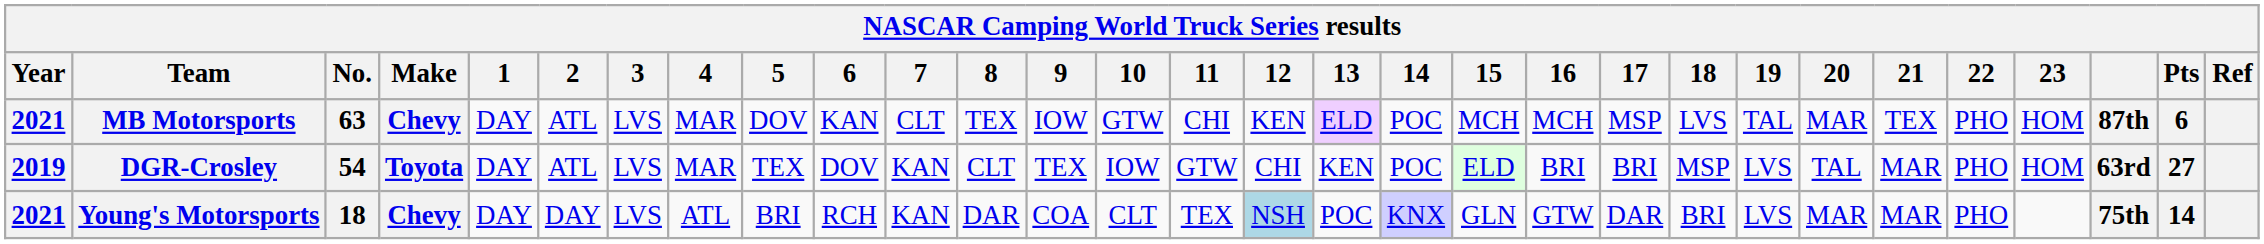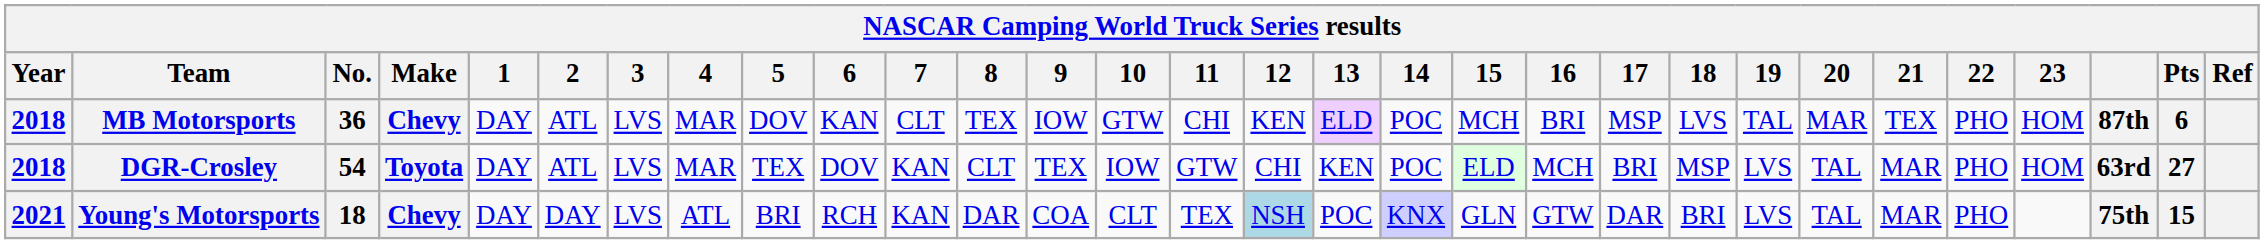 <table class="wikitable" style="text-align:center; font-size:75%">
 <tr>
 <th colspan=30><a href='#'>NASCAR Camping World Truck Series</a> results</th>
 </tr>
 <tr>
 <th>Year</th>
 <th>Team</th>
 <th>No.</th>
 <th>Make</th>
 <th>1</th>
 <th>2</th>
 <th>3</th>
 <th>4</th>
 <th>5</th>
 <th>6</th>
 <th>7</th>
 <th>8</th>
 <th>9</th>
 <th>10</th>
 <th>11</th>
 <th>12</th>
 <th>13</th>
 <th>14</th>
 <th>15</th>
 <th>16</th>
 <th>17</th>
 <th>18</th>
 <th>19</th>
 <th>20</th>
 <th>21</th>
 <th>22</th>
 <th>23</th>
 <th></th>
 <th>Pts</th>
 <th>Ref</th>
 </tr>
 <tr>
-<th><a href='#'>2021</a></th>
+<th><a href='#'>2018</a></th>
 <th><a href='#'>MB Motorsports</a></th>
-<th>63</th>
+<th>36</th>
 <th><a href='#'>Chevy</a></th>
 <td><a href='#'>DAY</a></td>
 <td><a href='#'>ATL</a></td>
 <td><a href='#'>LVS</a></td>
 <td><a href='#'>MAR</a></td>
 <td><a href='#'>DOV</a></td>
 <td><a href='#'>KAN</a></td>
 <td><a href='#'>CLT</a></td>
 <td><a href='#'>TEX</a></td>
 <td><a href='#'>IOW</a></td>
 <td><a href='#'>GTW</a></td>
 <td><a href='#'>CHI</a></td>
 <td><a href='#'>KEN</a></td>
 <td style="background:#EFCFFF;"><a href='#'>ELD</a><br></td>
 <td><a href='#'>POC</a></td>
 <td><a href='#'>MCH</a></td>
-<td><a href='#'>MCH</a></td>
+<td><a href='#'>BRI</a></td>
 <td><a href='#'>MSP</a></td>
 <td><a href='#'>LVS</a></td>
 <td><a href='#'>TAL</a></td>
 <td><a href='#'>MAR</a></td>
 <td><a href='#'>TEX</a></td>
 <td><a href='#'>PHO</a></td>
 <td><a href='#'>HOM</a></td>
 <th>87th</th>
 <th>6</th>
 <th></th>
 </tr>
 <tr>
-<th><a href='#'>2019</a></th>
+<th><a href='#'>2018</a></th>
 <th><a href='#'>DGR-Crosley</a></th>
 <th>54</th>
 <th><a href='#'>Toyota</a></th>
 <td><a href='#'>DAY</a></td>
 <td><a href='#'>ATL</a></td>
 <td><a href='#'>LVS</a></td>
 <td><a href='#'>MAR</a></td>
 <td><a href='#'>TEX</a></td>
 <td><a href='#'>DOV</a></td>
 <td><a href='#'>KAN</a></td>
 <td><a href='#'>CLT</a></td>
 <td><a href='#'>TEX</a></td>
 <td><a href='#'>IOW</a></td>
 <td><a href='#'>GTW</a></td>
 <td><a href='#'>CHI</a></td>
 <td><a href='#'>KEN</a></td>
 <td><a href='#'>POC</a></td>
 <td style="background:#DFFFDF;"><a href='#'>ELD</a><br></td>
-<td><a href='#'>BRI</a></td>
+<td><a href='#'>MCH</a></td>
 <td><a href='#'>BRI</a></td>
 <td><a href='#'>MSP</a></td>
 <td><a href='#'>LVS</a></td>
 <td><a href='#'>TAL</a></td>
 <td><a href='#'>MAR</a></td>
 <td><a href='#'>PHO</a></td>
 <td><a href='#'>HOM</a></td>
 <th>63rd</th>
 <th>27</th>
 <th></th>
 </tr>
 <tr>
 <th><a href='#'>2021</a></th>
 <th><a href='#'>Young's Motorsports</a></th>
 <th>18</th>
 <th><a href='#'>Chevy</a></th>
 <td><a href='#'>DAY</a></td>
 <td><a href='#'>DAY</a></td>
 <td><a href='#'>LVS</a></td>
 <td><a href='#'>ATL</a></td>
 <td><a href='#'>BRI</a></td>
 <td><a href='#'>RCH</a></td>
 <td><a href='#'>KAN</a></td>
 <td><a href='#'>DAR</a></td>
 <td><a href='#'>COA</a></td>
 <td><a href='#'>CLT</a></td>
 <td><a href='#'>TEX</a></td>
 <td style="background: lightblue;"><a href='#'>NSH</a></td>
 <td><a href='#'>POC</a></td>
 <td style="background:#CFCFFF;"><a href='#'>KNX</a><br></td>
 <td><a href='#'>GLN</a></td>
 <td><a href='#'>GTW</a></td>
 <td><a href='#'>DAR</a></td>
 <td><a href='#'>BRI</a></td>
 <td><a href='#'>LVS</a></td>
-<td><a href='#'>MAR</a></td>
+<td><a href='#'>TAL</a></td>
 <td><a href='#'>MAR</a></td>
 <td><a href='#'>PHO</a></td>
 <td></td>
 <th>75th</th>
-<th>14</th>
+<th>15</th>
 <th></th>
 </tr>
 </table>
